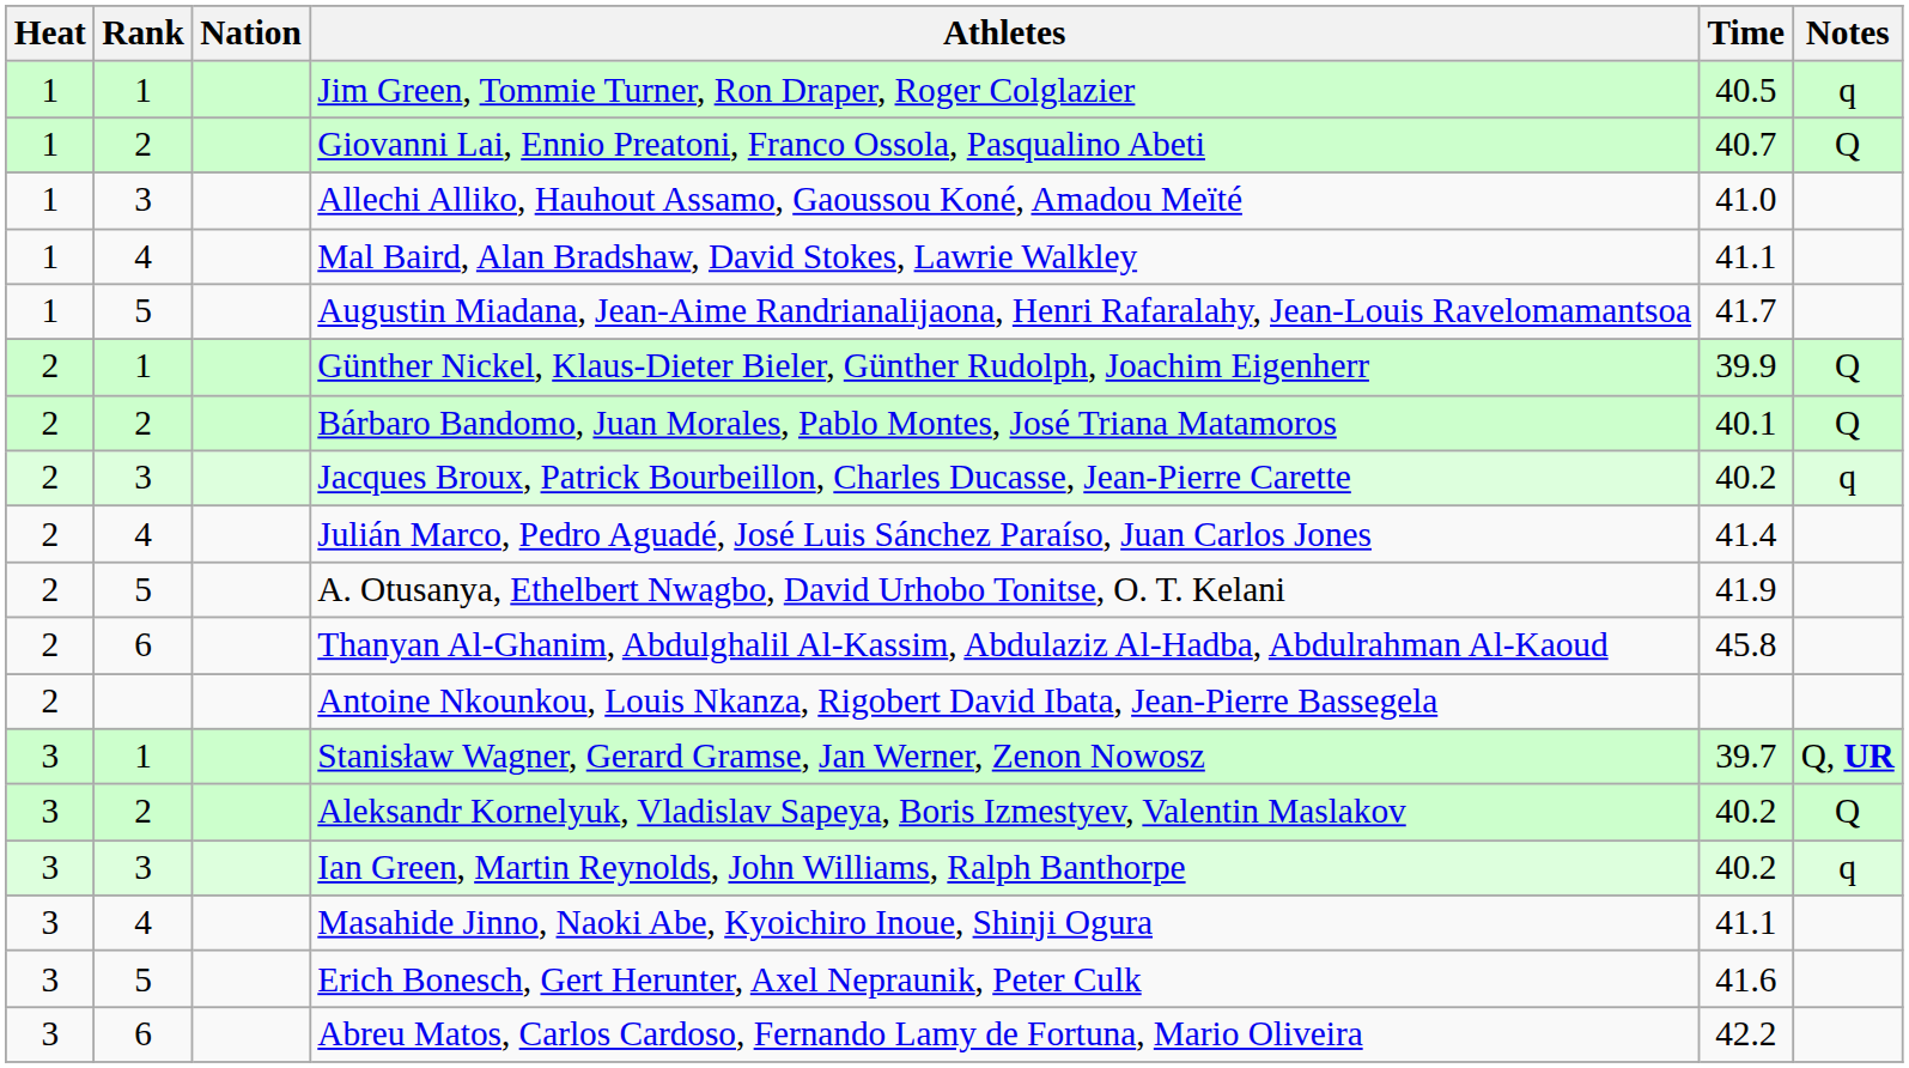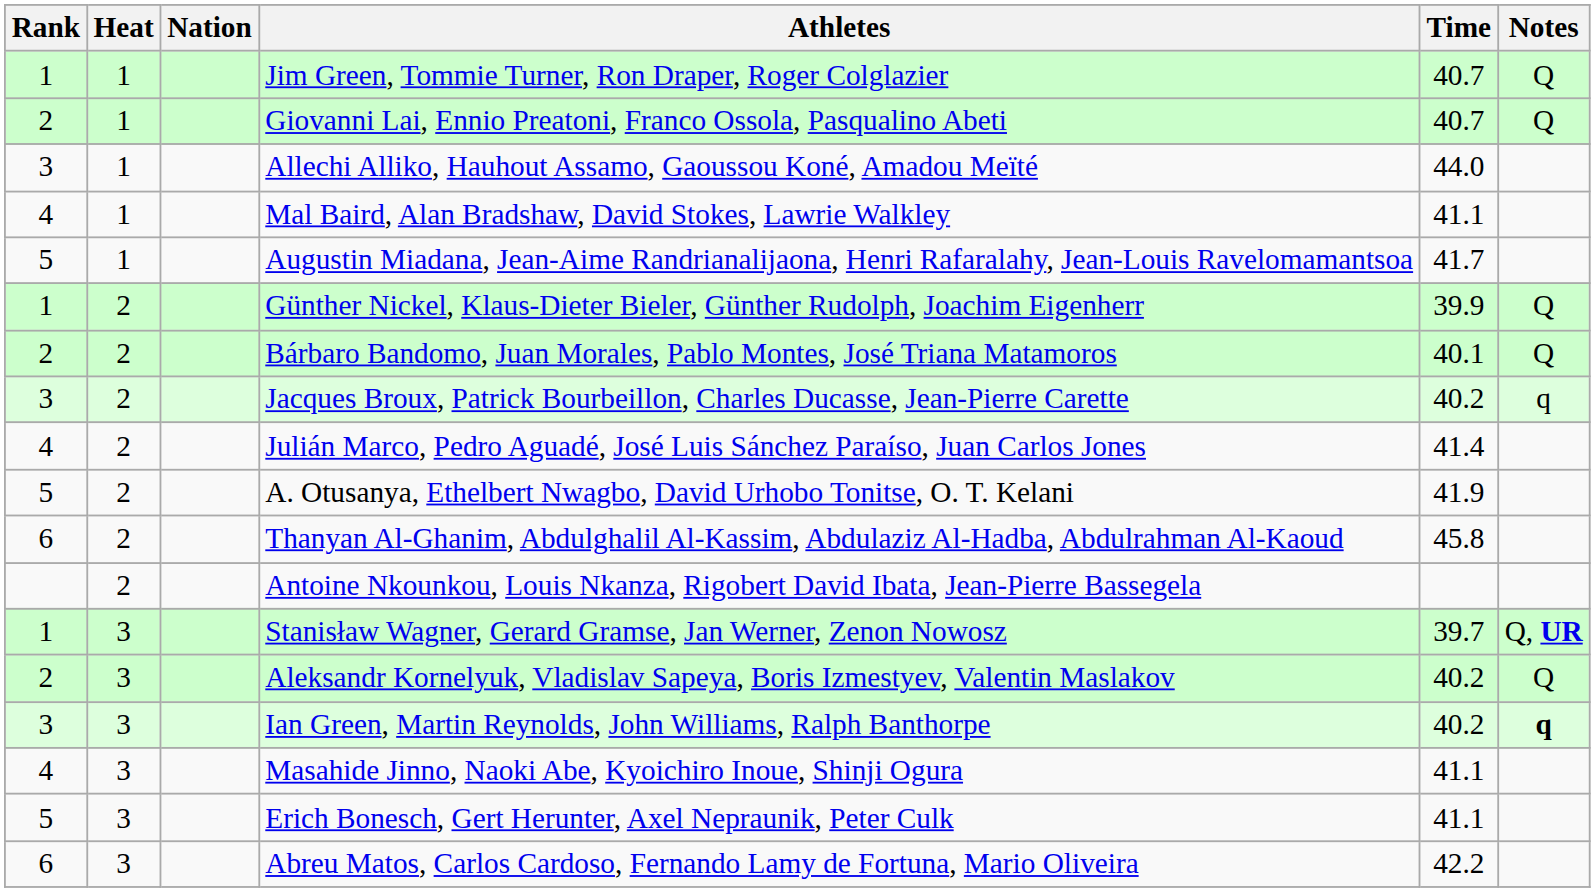 <table class="wikitable sortable" style="text-align:center">
 <tr>
+<th>Rank</th>
 <th>Heat</th>
-<th>Rank</th>
 <th>Nation</th>
 <th>Athletes</th>
 <th>Time</th>
 <th>Notes</th>
 </tr>
 <tr bgcolor=ccffcc>
 <td>1</td>
 <td>1</td>
 <td align=left></td>
 <td align=left><a href='#'>Jim Green</a>, <a href='#'>Tommie Turner</a>, <a href='#'>Ron Draper</a>, <a href='#'>Roger Colglazier</a></td>
-<td>40.5</td>
-<td>q</td>
+<td>40.7</td>
+<td>Q</td>
 </tr>
 <tr bgcolor=ccffcc>
+<td>2</td>
 <td>1</td>
-<td>2</td>
 <td align=left></td>
 <td align=left><a href='#'>Giovanni Lai</a>, <a href='#'>Ennio Preatoni</a>, <a href='#'>Franco Ossola</a>, <a href='#'>Pasqualino Abeti</a></td>
 <td>40.7</td>
 <td>Q</td>
 </tr>
 <tr>
+<td>3</td>
 <td>1</td>
-<td>3</td>
 <td align=left></td>
 <td align=left><a href='#'>Allechi Alliko</a>, <a href='#'>Hauhout Assamo</a>, <a href='#'>Gaoussou Koné</a>, <a href='#'>Amadou Meïté</a></td>
-<td>41.0</td>
+<td>44.0</td>
 <td></td>
 </tr>
 <tr>
+<td>4</td>
 <td>1</td>
-<td>4</td>
 <td align=left></td>
 <td align=left><a href='#'>Mal Baird</a>, <a href='#'>Alan Bradshaw</a>, <a href='#'>David Stokes</a>, <a href='#'>Lawrie Walkley</a></td>
 <td>41.1</td>
 <td></td>
 </tr>
 <tr>
+<td>5</td>
 <td>1</td>
-<td>5</td>
 <td align=left></td>
 <td align=left><a href='#'>Augustin Miadana</a>, <a href='#'>Jean-Aime Randrianalijaona</a>, <a href='#'>Henri Rafaralahy</a>, <a href='#'>Jean-Louis Ravelomamantsoa</a></td>
 <td>41.7</td>
 <td></td>
 </tr>
 <tr bgcolor=ccffcc>
+<td>1</td>
 <td>2</td>
-<td>1</td>
 <td align=left></td>
 <td align=left><a href='#'>Günther Nickel</a>, <a href='#'>Klaus-Dieter Bieler</a>, <a href='#'>Günther Rudolph</a>, <a href='#'>Joachim Eigenherr</a></td>
 <td>39.9</td>
 <td>Q</td>
 </tr>
 <tr bgcolor=ccffcc>
 <td>2</td>
 <td>2</td>
 <td align=left></td>
 <td align=left><a href='#'>Bárbaro Bandomo</a>, <a href='#'>Juan Morales</a>, <a href='#'>Pablo Montes</a>, <a href='#'>José Triana Matamoros</a></td>
 <td>40.1</td>
 <td>Q</td>
 </tr>
 <tr bgcolor=ddffdd>
+<td>3</td>
 <td>2</td>
-<td>3</td>
 <td align=left></td>
 <td align=left><a href='#'>Jacques Broux</a>, <a href='#'>Patrick Bourbeillon</a>, <a href='#'>Charles Ducasse</a>, <a href='#'>Jean-Pierre Carette</a></td>
 <td>40.2</td>
 <td>q</td>
 </tr>
 <tr>
+<td>4</td>
 <td>2</td>
-<td>4</td>
 <td align=left></td>
 <td align=left><a href='#'>Julián Marco</a>, <a href='#'>Pedro Aguadé</a>, <a href='#'>José Luis Sánchez Paraíso</a>, <a href='#'>Juan Carlos Jones</a></td>
 <td>41.4</td>
 <td></td>
 </tr>
 <tr>
+<td>5</td>
 <td>2</td>
-<td>5</td>
 <td align=left></td>
 <td align=left>A. Otusanya, <a href='#'>Ethelbert Nwagbo</a>, <a href='#'>David Urhobo Tonitse</a>, O. T. Kelani</td>
 <td>41.9</td>
 <td></td>
 </tr>
 <tr>
+<td>6</td>
 <td>2</td>
-<td>6</td>
 <td align=left></td>
 <td align=left><a href='#'>Thanyan Al-Ghanim</a>, <a href='#'>Abdulghalil Al-Kassim</a>, <a href='#'>Abdulaziz Al-Hadba</a>, <a href='#'>Abdulrahman Al-Kaoud</a></td>
 <td>45.8</td>
 <td></td>
 </tr>
 <tr>
+<td></td>
 <td>2</td>
-<td></td>
 <td align=left></td>
 <td align=left><a href='#'>Antoine Nkounkou</a>, <a href='#'>Louis Nkanza</a>, <a href='#'>Rigobert David Ibata</a>, <a href='#'>Jean-Pierre Bassegela</a></td>
 <td></td>
 <td></td>
 </tr>
 <tr bgcolor=ccffcc>
+<td>1</td>
 <td>3</td>
-<td>1</td>
 <td align=left></td>
 <td align=left><a href='#'>Stanisław Wagner</a>, <a href='#'>Gerard Gramse</a>, <a href='#'>Jan Werner</a>, <a href='#'>Zenon Nowosz</a></td>
 <td>39.7</td>
 <td>Q, <strong><a href='#'>UR</a></strong></td>
 </tr>
 <tr bgcolor=ccffcc>
+<td>2</td>
 <td>3</td>
-<td>2</td>
 <td align=left></td>
 <td align=left><a href='#'>Aleksandr Kornelyuk</a>, <a href='#'>Vladislav Sapeya</a>, <a href='#'>Boris Izmestyev</a>, <a href='#'>Valentin Maslakov</a></td>
 <td>40.2</td>
 <td>Q</td>
 </tr>
 <tr bgcolor=ddffdd>
 <td>3</td>
 <td>3</td>
 <td align=left></td>
 <td align=left><a href='#'>Ian Green</a>, <a href='#'>Martin Reynolds</a>, <a href='#'>John Williams</a>, <a href='#'>Ralph Banthorpe</a></td>
 <td>40.2</td>
-<td>q</td>
+<td><strong>q</strong></td>
 </tr>
 <tr>
+<td>4</td>
 <td>3</td>
-<td>4</td>
 <td align=left></td>
 <td align=left><a href='#'>Masahide Jinno</a>, <a href='#'>Naoki Abe</a>, <a href='#'>Kyoichiro Inoue</a>, <a href='#'>Shinji Ogura</a></td>
 <td>41.1</td>
 <td></td>
 </tr>
 <tr>
+<td>5</td>
 <td>3</td>
-<td>5</td>
 <td align=left></td>
 <td align=left><a href='#'>Erich Bonesch</a>, <a href='#'>Gert Herunter</a>, <a href='#'>Axel Nepraunik</a>, <a href='#'>Peter Culk</a></td>
-<td>41.6</td>
+<td>41.1</td>
 <td></td>
 </tr>
 <tr>
+<td>6</td>
 <td>3</td>
-<td>6</td>
 <td align=left></td>
 <td align=left><a href='#'>Abreu Matos</a>, <a href='#'>Carlos Cardoso</a>, <a href='#'>Fernando Lamy de Fortuna</a>, <a href='#'>Mario Oliveira</a></td>
 <td>42.2</td>
 <td></td>
 </tr>
 </table>
